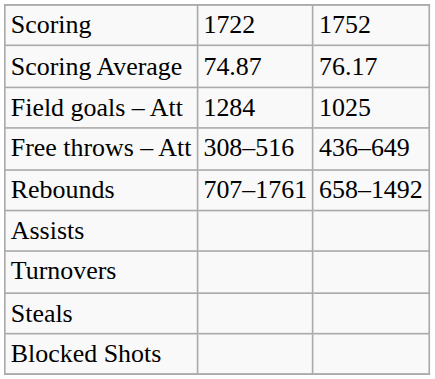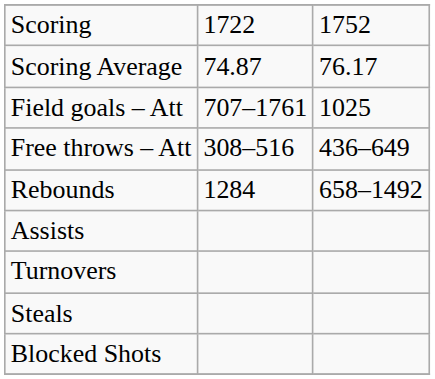 <table class="wikitable">
 <tr>
 </tr>
 <tr>
 <td>Scoring</td>
 <td>1722</td>
 <td>1752</td>
 </tr>
 <tr>
 <td>Scoring Average</td>
 <td>74.87</td>
 <td>76.17</td>
 </tr>
 <tr>
 <td>Field goals – Att</td>
-<td>1284</td>
+<td>707–1761</td>
 <td>1025</td>
 </tr>
 <tr>
 <td>Free throws – Att</td>
 <td>308–516</td>
 <td>436–649</td>
 </tr>
 <tr>
 <td>Rebounds</td>
-<td>707–1761</td>
+<td>1284</td>
 <td>658–1492</td>
 </tr>
 <tr>
 <td>Assists</td>
 <td></td>
 <td></td>
 </tr>
 <tr>
 <td>Turnovers</td>
 <td></td>
 <td></td>
 </tr>
 <tr>
 <td>Steals</td>
 <td></td>
 <td></td>
 </tr>
 <tr>
 <td>Blocked Shots</td>
 <td></td>
 <td></td>
 </tr>
 <tr>
 </tr>
 </table>
